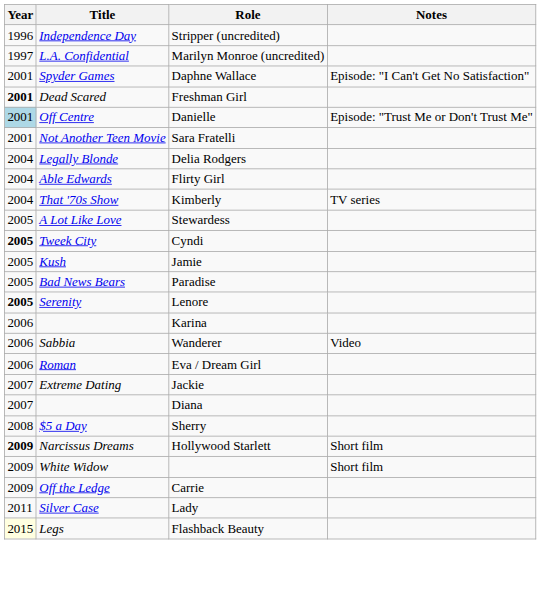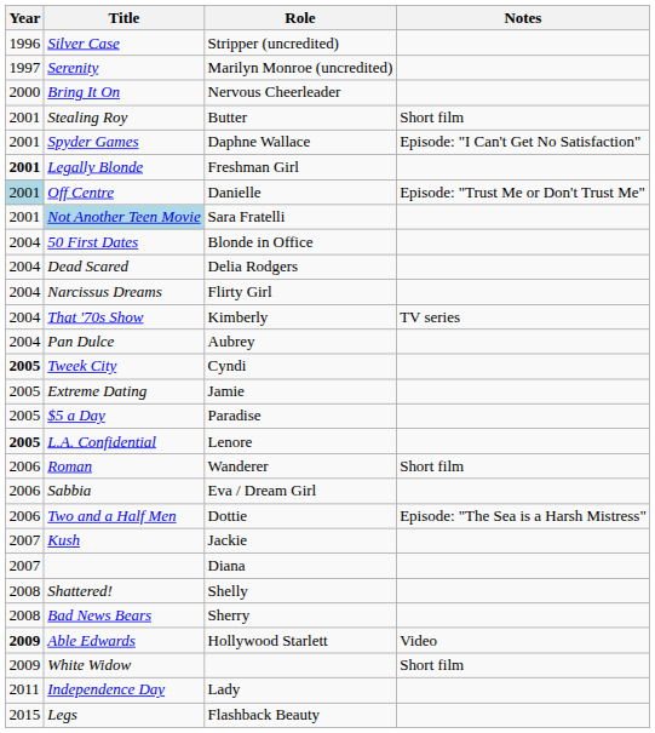 <table class="wikitable sortable">
 <tr>
 <th>Year</th>
 <th>Title</th>
 <th>Role</th>
 <th class="unsortable">Notes</th>
 </tr>
 <tr>
 <td>1996</td>
-<td><em><a href='#'>Independence Day</a></em></td>
+<td><em><a href='#'>Silver Case</a></em></td>
 <td>Stripper (uncredited)</td>
 <td></td>
 </tr>
 <tr>
 <td>1997</td>
-<td><em><a href='#'>L.A. Confidential</a></em></td>
+<td><em><a href='#'>Serenity</a></em></td>
 <td>Marilyn Monroe (uncredited)</td>
 <td></td>
+</tr>
+<tr>
+<td>2000</td>
+<td><em><a href='#'>Bring It On</a></em></td>
+<td>Nervous Cheerleader</td>
+<td></td>
+</tr>
+<tr>
+<td>2001</td>
+<td><em>Stealing Roy</em></td>
+<td>Butter</td>
+<td>Short film</td>
 </tr>
 <tr>
 <td>2001</td>
 <td><em><a href='#'>Spyder Games</a></em></td>
 <td>Daphne Wallace</td>
 <td>Episode: "I Can't Get No Satisfaction"</td>
 </tr>
 <tr>
 <td><strong>2001</strong></td>
-<td><em>Dead Scared</em></td>
+<td><em><a href='#'>Legally Blonde</a></em></td>
 <td>Freshman Girl</td>
 <td></td>
 </tr>
 <tr>
 <td style="background: lightblue;">2001</td>
 <td><em><a href='#'>Off Centre</a></em></td>
 <td>Danielle</td>
 <td>Episode: "Trust Me or Don't Trust Me"</td>
 </tr>
 <tr>
 <td>2001</td>
-<td><em><a href='#'>Not Another Teen Movie</a></em></td>
+<td style="background: lightblue;"><em><a href='#'>Not Another Teen Movie</a></em></td>
 <td>Sara Fratelli</td>
 <td></td>
 </tr>
 <tr>
 <td>2004</td>
-<td><em><a href='#'>Legally Blonde</a></em></td>
+<td><em><a href='#'>50 First Dates</a></em></td>
+<td>Blonde in Office</td>
+<td></td>
+</tr>
+<tr>
+<td>2004</td>
+<td><em>Dead Scared</em></td>
 <td>Delia Rodgers</td>
 <td></td>
 </tr>
 <tr>
 <td>2004</td>
-<td><em><a href='#'>Able Edwards</a></em></td>
+<td><em>Narcissus Dreams</em></td>
 <td>Flirty Girl</td>
 <td></td>
 </tr>
 <tr>
 <td>2004</td>
 <td><em><a href='#'>That '70s Show</a></em></td>
 <td>Kimberly</td>
 <td>TV series</td>
 </tr>
 <tr>
-<td>2005</td>
-<td><em><a href='#'>A Lot Like Love</a></em></td>
-<td>Stewardess</td>
+<td>2004</td>
+<td><em>Pan Dulce</em></td>
+<td>Aubrey</td>
 <td></td>
 </tr>
 <tr>
 <td><strong>2005</strong></td>
 <td><em><a href='#'>Tweek City</a></em></td>
 <td>Cyndi</td>
 <td></td>
 </tr>
 <tr>
 <td>2005</td>
-<td><em><a href='#'>Kush</a></em></td>
+<td><em>Extreme Dating</em></td>
 <td>Jamie</td>
 <td></td>
 </tr>
 <tr>
 <td>2005</td>
-<td><em><a href='#'>Bad News Bears</a></em></td>
+<td><em><a href='#'>$5 a Day</a></em></td>
 <td>Paradise</td>
 <td></td>
 </tr>
 <tr>
 <td><strong>2005</strong></td>
-<td><em><a href='#'>Serenity</a></em></td>
+<td><em><a href='#'>L.A. Confidential</a></em></td>
 <td>Lenore</td>
 <td></td>
 </tr>
 <tr>
 <td>2006</td>
-<td><em></em></td>
-<td>Karina</td>
+<td><em><a href='#'>Roman</a></em></td>
+<td>Wanderer</td>
+<td>Short film</td>
+</tr>
+<tr>
+<td>2006</td>
+<td><em>Sabbia</em></td>
+<td>Eva / Dream Girl</td>
 <td></td>
 </tr>
 <tr>
 <td>2006</td>
-<td><em>Sabbia</em></td>
-<td>Wanderer</td>
-<td>Video</td>
-</tr>
-<tr>
-<td>2006</td>
-<td><em><a href='#'>Roman</a></em></td>
-<td>Eva / Dream Girl</td>
-<td></td>
+<td><em><a href='#'>Two and a Half Men</a></em></td>
+<td>Dottie</td>
+<td>Episode: "The Sea is a Harsh Mistress"</td>
 </tr>
 <tr>
 <td>2007</td>
-<td><em>Extreme Dating</em></td>
+<td><em><a href='#'>Kush</a></em></td>
 <td>Jackie</td>
 <td></td>
 </tr>
 <tr>
 <td>2007</td>
 <td><em></em></td>
 <td>Diana</td>
 <td></td>
 </tr>
 <tr>
 <td>2008</td>
-<td><em><a href='#'>$5 a Day</a></em></td>
+<td><em>Shattered!</em></td>
+<td>Shelly</td>
+<td></td>
+</tr>
+<tr>
+<td>2008</td>
+<td><em><a href='#'>Bad News Bears</a></em></td>
 <td>Sherry</td>
 <td></td>
 </tr>
 <tr>
 <td><strong>2009</strong></td>
-<td><em>Narcissus Dreams</em></td>
+<td><em><a href='#'>Able Edwards</a></em></td>
 <td>Hollywood Starlett</td>
-<td>Short film</td>
+<td>Video</td>
 </tr>
 <tr>
 <td>2009</td>
 <td><em>White Widow</em></td>
 <td></td>
 <td>Short film</td>
 </tr>
 <tr>
-<td>2009</td>
-<td><em><a href='#'>Off the Ledge</a></em></td>
-<td>Carrie</td>
-<td></td>
-</tr>
-<tr>
 <td>2011</td>
-<td><em><a href='#'>Silver Case</a></em></td>
+<td><em><a href='#'>Independence Day</a></em></td>
 <td>Lady</td>
 <td></td>
 </tr>
 <tr>
-<td style="background: lightyellow;">2015</td>
+<td>2015</td>
 <td><em>Legs</em></td>
 <td>Flashback Beauty</td>
 <td></td>
 </tr>
 </table>
